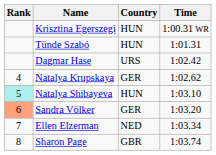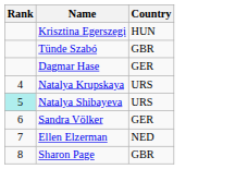 <table class="wikitable">
 <tr>
 <th>Rank</th>
 <th>Name</th>
 <th>Country</th>
-<th>Time</th>
 </tr>
 <tr>
 <td align="center"></td>
 <td><a href='#'>Krisztina Egerszegi</a></td>
 <td> HUN</td>
-<td align="center">1:00.31<small> WR</small></td>
 </tr>
 <tr>
 <td align="center"></td>
 <td><a href='#'>Tünde Szabó</a></td>
-<td> HUN</td>
-<td align="center">1:01.31</td>
+<td> GBR</td>
 </tr>
 <tr>
 <td align="center"></td>
 <td><a href='#'>Dagmar Hase</a></td>
-<td> URS</td>
-<td align="center">1:02.42</td>
+<td> GER</td>
 </tr>
 <tr>
 <td align="center">4</td>
 <td><a href='#'>Natalya Krupskaya</a></td>
-<td> GER</td>
-<td align="center">1:02.62</td>
+<td> URS</td>
 </tr>
 <tr>
 <td align="center" style="background: paleturquoise;">5</td>
 <td><a href='#'>Natalya Shibayeva</a></td>
-<td> HUN</td>
-<td align="center">1:03.10</td>
+<td> URS</td>
 </tr>
 <tr>
-<td align="center" style="background: lightsalmon;">6</td>
+<td align="center">6</td>
 <td><a href='#'>Sandra Völker</a></td>
 <td> GER</td>
-<td align="center">1:03.20</td>
 </tr>
 <tr>
 <td align="center">7</td>
 <td><a href='#'>Ellen Elzerman</a></td>
 <td> NED</td>
-<td align="center">1:03.34</td>
 </tr>
 <tr>
 <td align="center">8</td>
 <td><a href='#'>Sharon Page</a></td>
 <td> GBR</td>
-<td align="center">1:03.74</td>
 </tr>
 </table>
